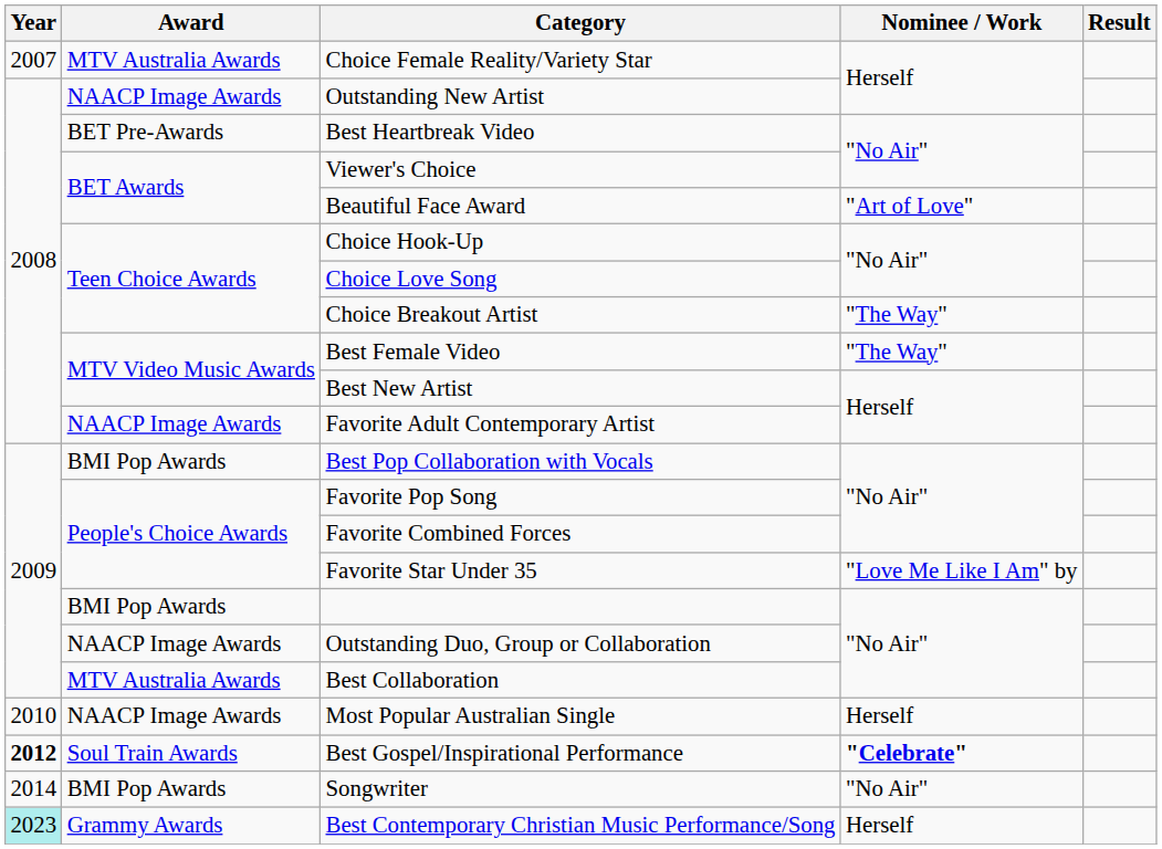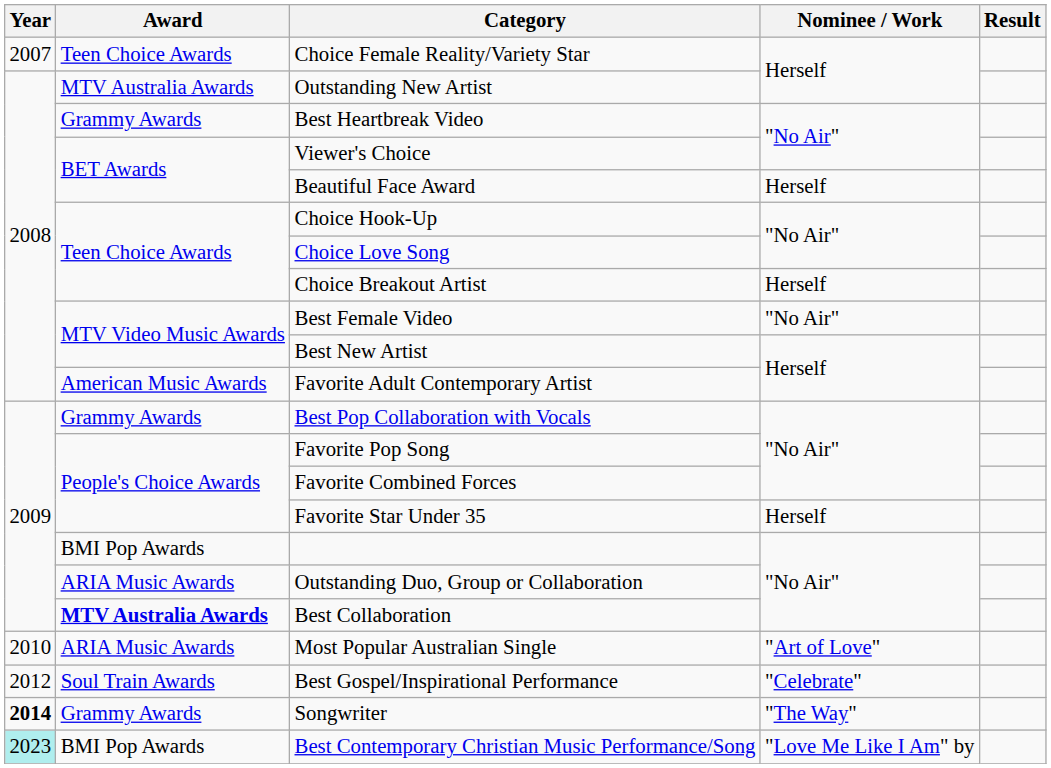 <table class="wikitable">
 <tr>
 <th>Year</th>
 <th>Award</th>
 <th>Category</th>
 <th>Nominee / Work</th>
 <th>Result</th>
 </tr>
 <tr>
 <td>2007</td>
-<td><a href='#'>MTV Australia Awards</a></td>
+<td><a href='#'>Teen Choice Awards</a></td>
 <td>Choice Female Reality/Variety Star</td>
 <td rowspan="2">Herself</td>
 <td></td>
 </tr>
 <tr>
 <td rowspan="10">2008</td>
-<td><a href='#'>NAACP Image Awards</a></td>
+<td><a href='#'>MTV Australia Awards</a></td>
 <td>Outstanding New Artist</td>
 <td></td>
 </tr>
 <tr>
-<td>BET Pre-Awards</td>
+<td><a href='#'>Grammy Awards</a></td>
 <td>Best Heartbreak Video</td>
 <td rowspan="2">"<a href='#'>No Air</a>"</td>
 <td></td>
 </tr>
 <tr>
 <td rowspan="2"><a href='#'>BET Awards</a></td>
 <td>Viewer's Choice</td>
 <td></td>
 </tr>
 <tr>
 <td>Beautiful Face Award</td>
-<td>"<a href='#'>Art of Love</a>" </td>
+<td>Herself</td>
 <td></td>
 </tr>
 <tr>
 <td rowspan="3"><a href='#'>Teen Choice Awards</a></td>
 <td>Choice Hook-Up</td>
 <td rowspan="2">"No Air"</td>
 <td></td>
 </tr>
 <tr>
 <td><a href='#'>Choice Love Song</a></td>
 <td></td>
 </tr>
 <tr>
 <td>Choice Breakout Artist</td>
-<td>"<a href='#'>The Way</a>" </td>
+<td>Herself</td>
 <td></td>
 </tr>
 <tr>
 <td rowspan="2"><a href='#'>MTV Video Music Awards</a></td>
 <td>Best Female Video</td>
-<td>"<a href='#'>The Way</a>" </td>
+<td>"No Air"</td>
 <td></td>
 </tr>
 <tr>
 <td>Best New Artist</td>
 <td rowspan="2">Herself</td>
 <td></td>
 </tr>
 <tr>
-<td><a href='#'>NAACP Image Awards</a></td>
+<td><a href='#'>American Music Awards</a></td>
 <td>Favorite Adult Contemporary Artist</td>
 <td></td>
 </tr>
 <tr>
 <td rowspan="7">2009</td>
-<td>BMI Pop Awards</td>
+<td><a href='#'>Grammy Awards</a></td>
 <td><a href='#'>Best Pop Collaboration with Vocals</a></td>
 <td rowspan="3">"No Air"</td>
 <td></td>
 </tr>
 <tr>
 <td rowspan="3"><a href='#'>People's Choice Awards</a></td>
 <td>Favorite Pop Song</td>
 <td></td>
 </tr>
 <tr>
 <td>Favorite Combined Forces</td>
 <td></td>
 </tr>
 <tr>
 <td>Favorite Star Under 35</td>
-<td>"<a href='#'>Love Me Like I Am</a>" by </td>
+<td>Herself</td>
 <td></td>
 </tr>
 <tr>
 <td>BMI Pop Awards</td>
 <td></td>
 <td rowspan="3">"No Air"</td>
 <td></td>
 </tr>
 <tr>
-<td>NAACP Image Awards</td>
+<td><a href='#'>ARIA Music Awards</a></td>
 <td>Outstanding Duo, Group or Collaboration</td>
 <td></td>
 </tr>
 <tr>
-<td><a href='#'>MTV Australia Awards</a></td>
+<td><strong><a href='#'>MTV Australia Awards</a></strong></td>
 <td>Best Collaboration</td>
 <td></td>
 </tr>
 <tr>
 <td>2010</td>
-<td>NAACP Image Awards</td>
+<td><a href='#'>ARIA Music Awards</a></td>
 <td>Most Popular Australian Single</td>
-<td>Herself</td>
+<td>"<a href='#'>Art of Love</a>" </td>
 <td></td>
 </tr>
 <tr>
-<td><strong>2012</strong></td>
+<td>2012</td>
 <td><a href='#'>Soul Train Awards</a></td>
 <td>Best Gospel/Inspirational Performance</td>
-<td><strong>"<a href='#'>Celebrate</a>" </strong></td>
+<td>"<a href='#'>Celebrate</a>" </td>
 <td></td>
 </tr>
 <tr>
-<td>2014</td>
-<td>BMI Pop Awards</td>
+<td><strong>2014</strong></td>
+<td><a href='#'>Grammy Awards</a></td>
 <td>Songwriter</td>
-<td>"No Air"</td>
+<td>"<a href='#'>The Way</a>" </td>
 <td></td>
 </tr>
 <tr>
 <td style="background: paleturquoise;">2023</td>
-<td><a href='#'>Grammy Awards</a></td>
+<td>BMI Pop Awards</td>
 <td><a href='#'>Best Contemporary Christian Music Performance/Song</a></td>
-<td>Herself</td>
+<td>"<a href='#'>Love Me Like I Am</a>" by </td>
 <td></td>
 </tr>
 </table>
